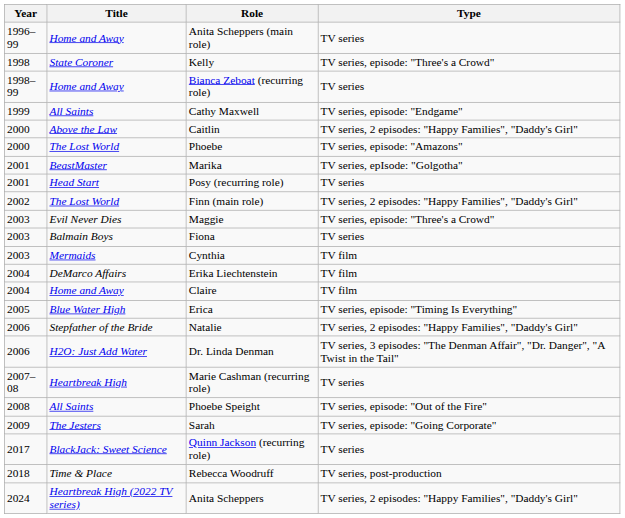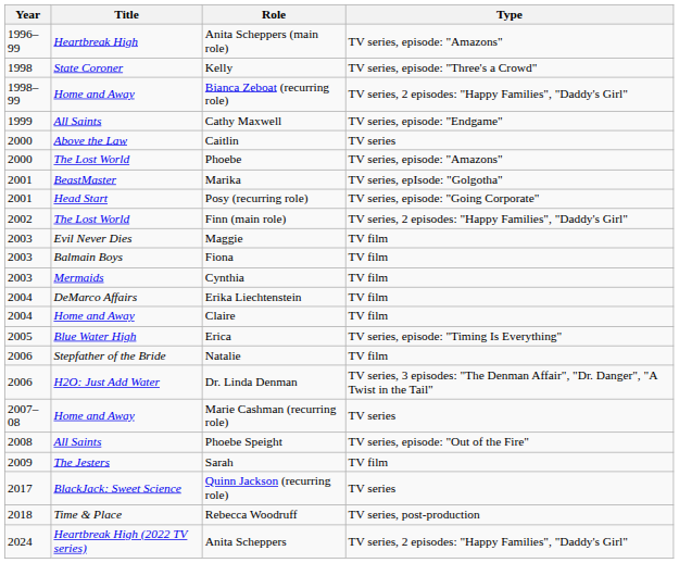 <table class="wikitable sortable">
 <tr>
 <th>Year</th>
 <th>Title</th>
 <th>Role</th>
 <th class="unsortable">Type</th>
 </tr>
 <tr>
 <td>1996–99</td>
-<td><em><a href='#'>Home and Away</a></em></td>
+<td><em><a href='#'>Heartbreak High</a></em></td>
 <td>Anita Scheppers (main role)</td>
-<td>TV series</td>
+<td>TV series, episode: "Amazons"</td>
 </tr>
 <tr>
 <td>1998</td>
 <td><em><a href='#'>State Coroner</a></em></td>
 <td>Kelly</td>
 <td>TV series, episode: "Three's a Crowd"</td>
 </tr>
 <tr>
 <td>1998–99</td>
 <td><em><a href='#'>Home and Away</a></em></td>
 <td><a href='#'>Bianca Zeboat</a> (recurring role)</td>
-<td>TV series</td>
+<td>TV series, 2 episodes: "Happy Families", "Daddy's Girl"</td>
 </tr>
 <tr>
 <td>1999</td>
 <td><em><a href='#'>All Saints</a></em></td>
 <td>Cathy Maxwell</td>
 <td>TV series, episode: "Endgame"</td>
 </tr>
 <tr>
 <td>2000</td>
 <td><em><a href='#'>Above the Law</a></em></td>
 <td>Caitlin</td>
-<td>TV series, 2 episodes: "Happy Families", "Daddy's Girl"</td>
+<td>TV series</td>
 </tr>
 <tr>
 <td>2000</td>
 <td><em><a href='#'>The Lost World</a></em></td>
 <td>Phoebe</td>
 <td>TV series, episode: "Amazons"</td>
 </tr>
 <tr>
 <td>2001</td>
 <td><em><a href='#'>BeastMaster</a></em></td>
 <td>Marika</td>
 <td>TV series, epIsode: "Golgotha"</td>
 </tr>
 <tr>
 <td>2001</td>
 <td><em><a href='#'>Head Start</a></em></td>
 <td>Posy (recurring role)</td>
-<td>TV series</td>
+<td>TV series, episode: "Going Corporate"</td>
 </tr>
 <tr>
 <td>2002</td>
 <td><em><a href='#'>The Lost World</a></em></td>
 <td>Finn (main role)</td>
 <td>TV series, 2 episodes: "Happy Families", "Daddy's Girl"</td>
 </tr>
 <tr>
 <td>2003</td>
 <td><em>Evil Never Dies</em></td>
 <td>Maggie</td>
-<td>TV series, episode: "Three's a Crowd"</td>
+<td>TV film</td>
 </tr>
 <tr>
 <td>2003</td>
 <td><em>Balmain Boys</em></td>
 <td>Fiona</td>
-<td>TV series</td>
+<td>TV film</td>
 </tr>
 <tr>
 <td>2003</td>
 <td><em><a href='#'>Mermaids</a></em></td>
 <td>Cynthia</td>
 <td>TV film</td>
 </tr>
 <tr>
 <td>2004</td>
 <td><em>DeMarco Affairs</em></td>
 <td>Erika Liechtenstein</td>
 <td>TV film</td>
 </tr>
 <tr>
 <td>2004</td>
 <td><em><a href='#'>Home and Away</a></em></td>
 <td>Claire</td>
 <td>TV film</td>
 </tr>
 <tr>
 <td>2005</td>
 <td><em><a href='#'>Blue Water High</a></em></td>
 <td>Erica</td>
 <td>TV series, episode: "Timing Is Everything"</td>
 </tr>
 <tr>
 <td>2006</td>
 <td><em>Stepfather of the Bride</em></td>
 <td>Natalie</td>
-<td>TV series, 2 episodes: "Happy Families", "Daddy's Girl"</td>
+<td>TV film</td>
 </tr>
 <tr>
 <td>2006</td>
 <td><em><a href='#'>H2O: Just Add Water</a></em></td>
 <td>Dr. Linda Denman</td>
 <td>TV series, 3 episodes: "The Denman Affair", "Dr. Danger", "A Twist in the Tail"</td>
 </tr>
 <tr>
 <td>2007–08</td>
-<td><em><a href='#'>Heartbreak High</a></em></td>
+<td><em><a href='#'>Home and Away</a></em></td>
 <td>Marie Cashman (recurring role)</td>
 <td>TV series</td>
 </tr>
 <tr>
 <td>2008</td>
 <td><em><a href='#'>All Saints</a></em></td>
 <td>Phoebe Speight</td>
 <td>TV series, episode: "Out of the Fire"</td>
 </tr>
 <tr>
 <td>2009</td>
 <td><em><a href='#'>The Jesters</a></em></td>
 <td>Sarah</td>
-<td>TV series, episode: "Going Corporate"</td>
+<td>TV film</td>
 </tr>
 <tr>
 <td>2017</td>
 <td><em><a href='#'>BlackJack: Sweet Science</a></em></td>
 <td><a href='#'>Quinn Jackson</a> (recurring role)</td>
 <td>TV series</td>
 </tr>
 <tr>
 <td>2018</td>
 <td><em>Time & Place</em></td>
 <td>Rebecca Woodruff</td>
 <td>TV series, post-production</td>
 </tr>
 <tr>
 <td>2024</td>
 <td><em><a href='#'>Heartbreak High (2022 TV series)</a></em></td>
 <td>Anita Scheppers</td>
 <td>TV series, 2 episodes: "Happy Families", "Daddy's Girl"</td>
 </tr>
 </table>
